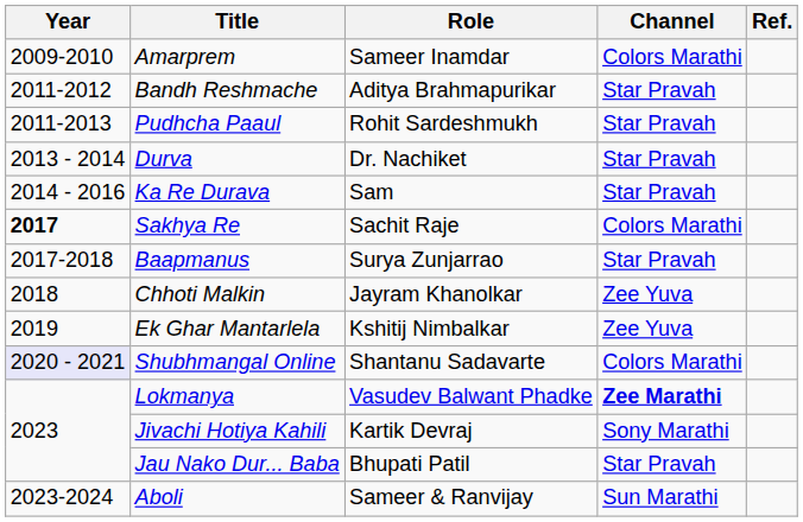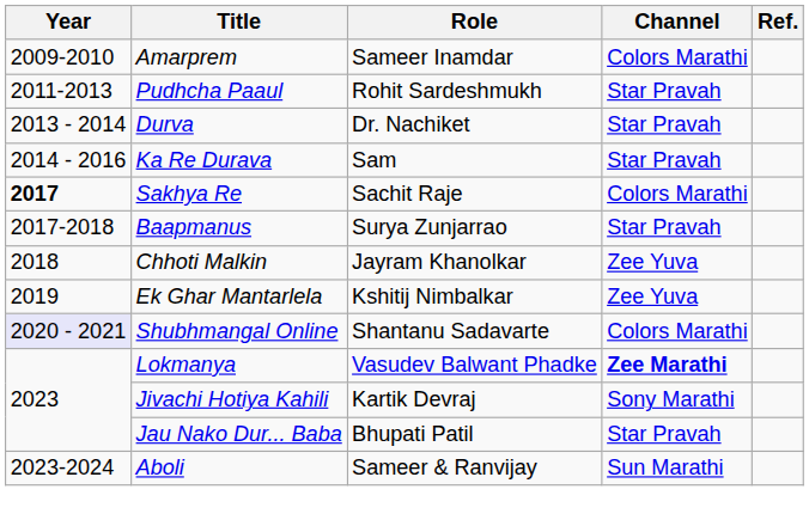 <table class="wikitable sortable">
 <tr>
 <th>Year</th>
 <th>Title</th>
 <th>Role</th>
 <th>Channel</th>
 <th>Ref.</th>
 </tr>
 <tr>
 <td>2009-2010</td>
 <td><em>Amarprem</em></td>
 <td>Sameer Inamdar</td>
 <td><a href='#'>Colors Marathi</a></td>
-<td></td>
-</tr>
-<tr>
-<td>2011-2012</td>
-<td><em>Bandh Reshmache</em></td>
-<td>Aditya Brahmapurikar</td>
-<td><a href='#'>Star Pravah</a></td>
 <td></td>
 </tr>
 <tr>
 <td>2011-2013</td>
 <td><em><a href='#'>Pudhcha Paaul</a></em></td>
 <td>Rohit Sardeshmukh</td>
 <td><a href='#'>Star Pravah</a></td>
 <td></td>
 </tr>
 <tr>
 <td>2013 - 2014</td>
 <td><em><a href='#'>Durva</a></em></td>
 <td>Dr. Nachiket</td>
 <td><a href='#'>Star Pravah</a></td>
 <td></td>
 </tr>
 <tr>
 <td>2014 - 2016</td>
 <td><em><a href='#'>Ka Re Durava</a></em></td>
 <td>Sam</td>
 <td><a href='#'>Star Pravah</a></td>
 <td></td>
 </tr>
 <tr>
 <td><strong>2017</strong></td>
 <td><em><a href='#'>Sakhya Re</a></em></td>
 <td>Sachit Raje</td>
 <td><a href='#'>Colors Marathi</a></td>
 <td></td>
 </tr>
 <tr>
 <td>2017-2018</td>
 <td><em><a href='#'>Baapmanus</a></em></td>
 <td>Surya Zunjarrao</td>
 <td><a href='#'>Star Pravah</a></td>
 <td></td>
 </tr>
 <tr>
 <td>2018</td>
 <td><em>Chhoti Malkin</em></td>
 <td>Jayram Khanolkar</td>
 <td><a href='#'>Zee Yuva</a></td>
 <td></td>
 </tr>
 <tr>
 <td>2019</td>
 <td><em>Ek Ghar Mantarlela</em></td>
 <td>Kshitij Nimbalkar</td>
 <td><a href='#'>Zee Yuva</a></td>
 <td></td>
 </tr>
 <tr>
 <td style="background: lavender;">2020 - 2021</td>
 <td><em><a href='#'>Shubhmangal Online</a></em></td>
 <td>Shantanu Sadavarte</td>
 <td><a href='#'>Colors Marathi</a></td>
 <td></td>
 </tr>
 <tr>
 <td rowspan="3">2023</td>
 <td><em><a href='#'>Lokmanya</a></em></td>
 <td><a href='#'>Vasudev Balwant Phadke</a></td>
 <td><strong><a href='#'>Zee Marathi</a></strong></td>
 <td></td>
 </tr>
 <tr>
 <td><em><a href='#'>Jivachi Hotiya Kahili</a></em></td>
 <td>Kartik Devraj</td>
 <td><a href='#'>Sony Marathi</a></td>
 <td></td>
 </tr>
 <tr>
 <td><em><a href='#'>Jau Nako Dur... Baba</a></em></td>
 <td>Bhupati Patil</td>
 <td><a href='#'>Star Pravah</a></td>
 <td></td>
 </tr>
 <tr>
 <td>2023-2024</td>
 <td><em><a href='#'>Aboli</a></em></td>
 <td>Sameer & Ranvijay</td>
 <td><a href='#'>Sun Marathi</a></td>
 <td></td>
 </tr>
 </table>
